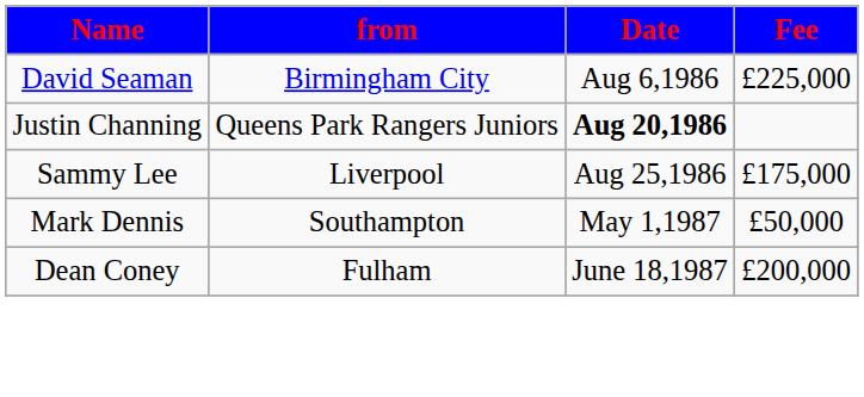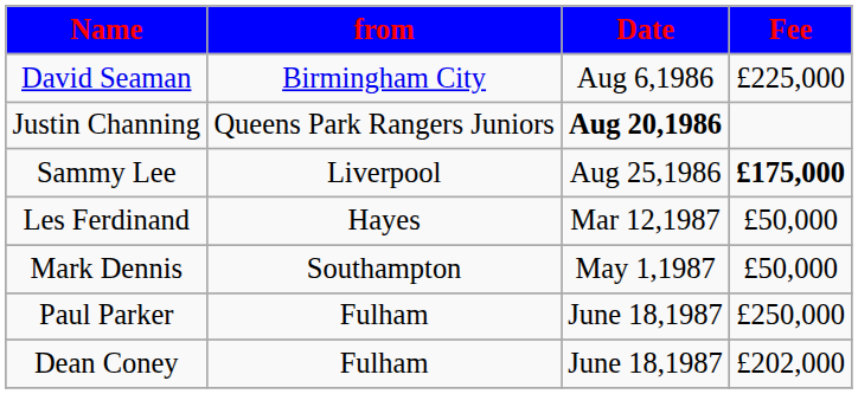 <table class="wikitable" style="text-align:center; font-size:90%;">
 <tr>
 <th style="background:#0000FF; color:red; text-align:center;"><strong>Name</strong></th>
 <th style="background:#0000FF; color:red; text-align:center;">from</th>
 <th style="background:#0000FF; color:red; text-align:center;">Date</th>
 <th style="background:#0000FF; color:red; text-align:center;">Fee</th>
 </tr>
 <tr>
 <td><a href='#'>David Seaman</a></td>
 <td><a href='#'>Birmingham City</a></td>
 <td>Aug 6,1986</td>
 <td>£225,000</td>
 </tr>
 <tr>
 <td>Justin Channing</td>
 <td>Queens Park Rangers Juniors</td>
 <td><strong>Aug 20,1986</strong></td>
 <td></td>
 </tr>
 <tr>
 <td>Sammy Lee</td>
 <td>Liverpool</td>
 <td>Aug 25,1986</td>
-<td>£175,000</td>
+<td><strong>£175,000</strong></td>
+</tr>
+<tr>
+<td>Les Ferdinand</td>
+<td>Hayes</td>
+<td>Mar 12,1987</td>
+<td>£50,000</td>
 </tr>
 <tr>
 <td>Mark Dennis</td>
 <td>Southampton</td>
 <td>May 1,1987</td>
 <td>£50,000</td>
 </tr>
 <tr>
+<td>Paul Parker</td>
+<td>Fulham</td>
+<td>June 18,1987</td>
+<td>£250,000</td>
+</tr>
+<tr>
 <td>Dean Coney</td>
 <td>Fulham</td>
 <td>June 18,1987</td>
-<td>£200,000</td>
+<td>£202,000</td>
 </tr>
 </table>
